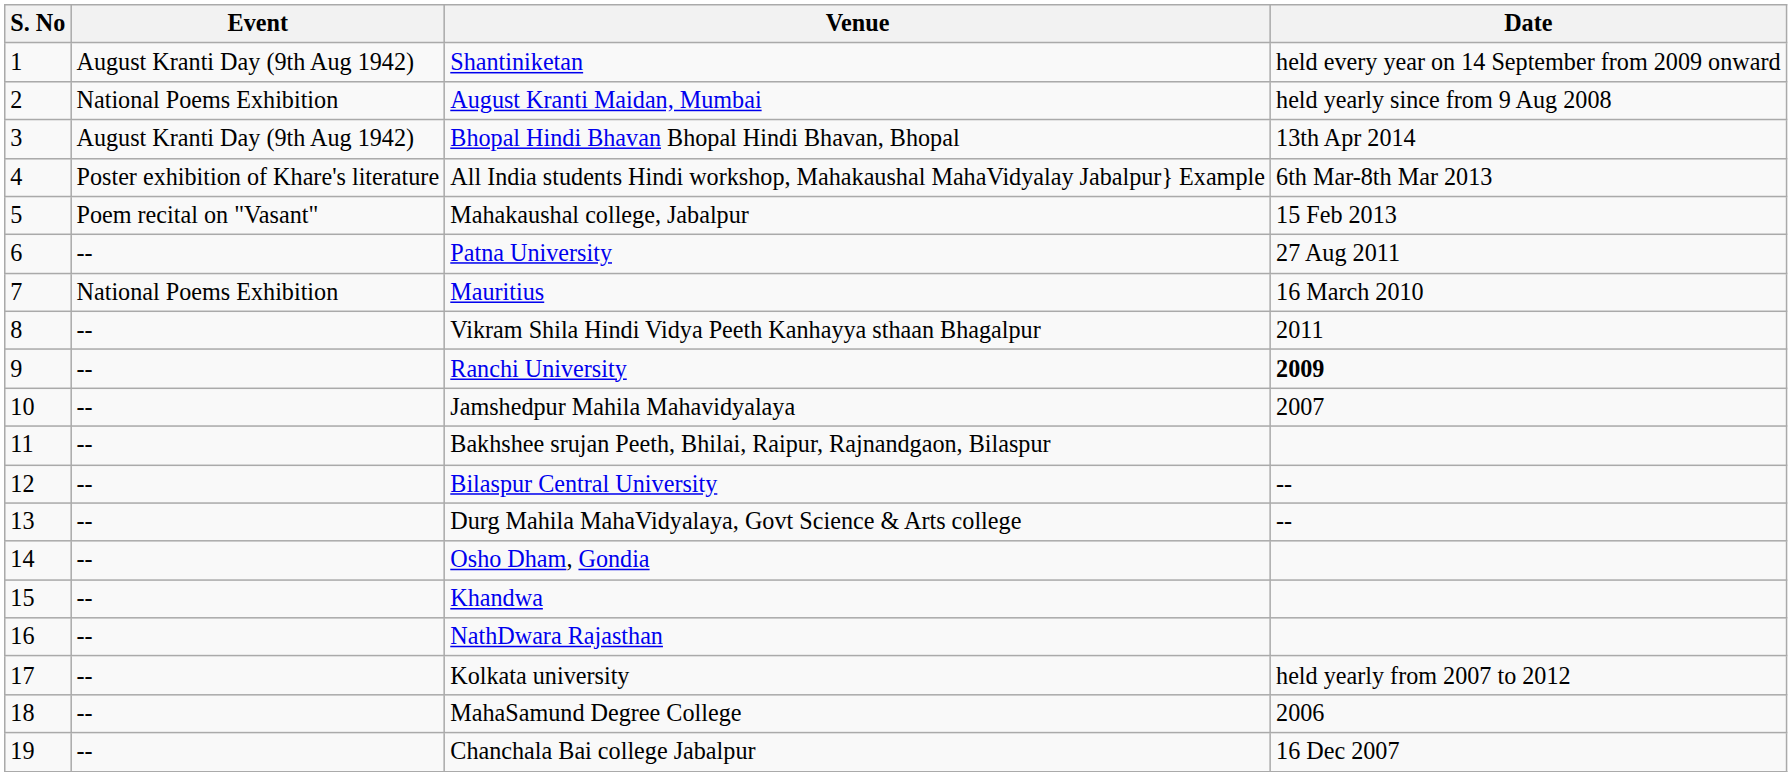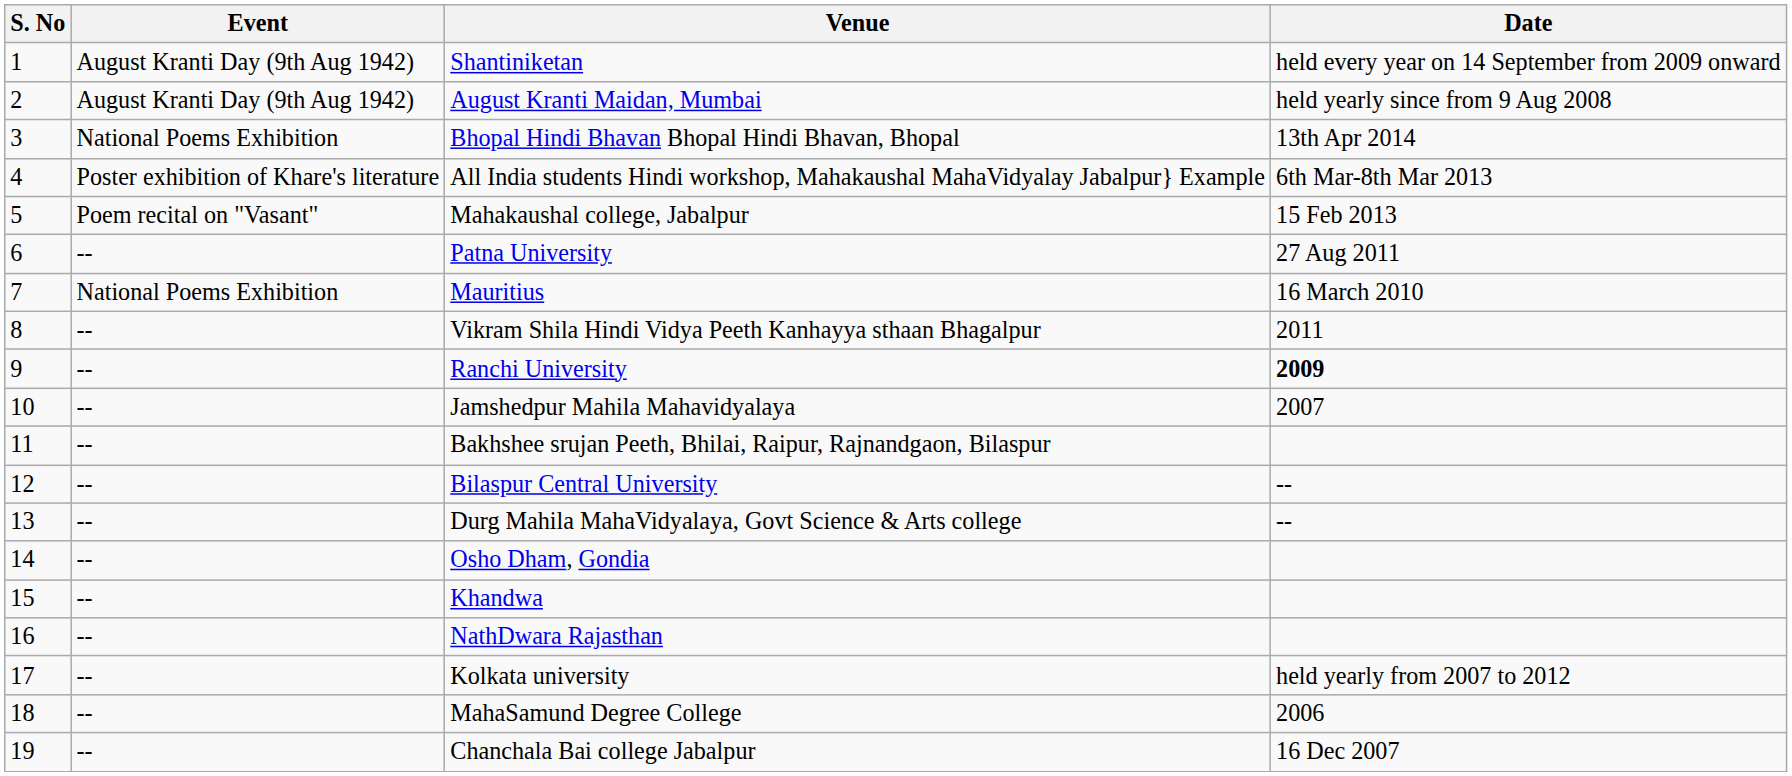 <table class="wikitable">
 <tr>
 <th>S. No</th>
 <th>Event</th>
 <th>Venue</th>
 <th>Date</th>
 </tr>
 <tr>
 <td>1</td>
 <td>August Kranti Day (9th Aug 1942)</td>
 <td><a href='#'>Shantiniketan</a></td>
 <td>held every year on 14 September from 2009 onward</td>
 </tr>
 <tr>
 <td>2</td>
-<td>National Poems Exhibition</td>
+<td>August Kranti Day (9th Aug 1942)</td>
 <td><a href='#'>August Kranti Maidan, Mumbai</a></td>
 <td>held yearly since from 9 Aug 2008</td>
 </tr>
 <tr>
 <td>3</td>
-<td>August Kranti Day (9th Aug 1942)</td>
+<td>National Poems Exhibition</td>
 <td><a href='#'>Bhopal Hindi Bhavan</a> Bhopal Hindi Bhavan, Bhopal</td>
 <td>13th Apr 2014</td>
 </tr>
 <tr>
 <td>4</td>
 <td>Poster exhibition of Khare's literature</td>
 <td>All India students Hindi workshop, Mahakaushal MahaVidyalay Jabalpur} Example</td>
 <td>6th Mar-8th Mar 2013</td>
 </tr>
 <tr>
 <td>5</td>
 <td>Poem recital on "Vasant"</td>
 <td>Mahakaushal college, Jabalpur</td>
 <td>15 Feb 2013</td>
 </tr>
 <tr>
 <td>6</td>
 <td>--</td>
 <td><a href='#'>Patna University</a></td>
 <td>27 Aug 2011</td>
 </tr>
 <tr>
 <td>7</td>
 <td>National Poems Exhibition</td>
 <td><a href='#'>Mauritius</a></td>
 <td>16 March 2010</td>
 </tr>
 <tr>
 <td>8</td>
 <td>--</td>
 <td>Vikram Shila Hindi Vidya Peeth Kanhayya sthaan Bhagalpur</td>
 <td>2011</td>
 </tr>
 <tr>
 <td>9</td>
 <td>--</td>
 <td><a href='#'>Ranchi University</a></td>
 <td><strong>2009</strong></td>
 </tr>
 <tr>
 <td>10</td>
 <td>--</td>
 <td>Jamshedpur Mahila Mahavidyalaya</td>
 <td>2007</td>
 </tr>
 <tr>
 <td>11</td>
 <td>--</td>
 <td>Bakhshee srujan Peeth, Bhilai, Raipur, Rajnandgaon, Bilaspur</td>
 <td></td>
 </tr>
 <tr>
 <td>12</td>
 <td>--</td>
 <td><a href='#'>Bilaspur Central University</a></td>
 <td>--</td>
 </tr>
 <tr>
 <td>13</td>
 <td>--</td>
 <td>Durg Mahila MahaVidyalaya, Govt Science & Arts college</td>
 <td>--</td>
 </tr>
 <tr>
 <td>14</td>
 <td>--</td>
 <td><a href='#'>Osho Dham</a>, <a href='#'>Gondia</a></td>
 <td></td>
 </tr>
 <tr>
 <td>15</td>
 <td>--</td>
 <td><a href='#'>Khandwa</a></td>
 <td></td>
 </tr>
 <tr>
 <td>16</td>
 <td>--</td>
 <td><a href='#'>NathDwara Rajasthan</a></td>
 <td></td>
 </tr>
 <tr>
 <td>17</td>
 <td>--</td>
 <td>Kolkata university</td>
 <td>held yearly from 2007 to 2012</td>
 </tr>
 <tr>
 <td>18</td>
 <td>--</td>
 <td>MahaSamund Degree College</td>
 <td>2006</td>
 </tr>
 <tr>
 <td>19</td>
 <td>--</td>
 <td>Chanchala Bai college Jabalpur</td>
 <td>16 Dec 2007</td>
 </tr>
 <tr>
 </tr>
 </table>
